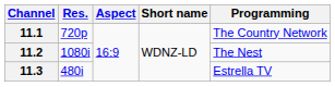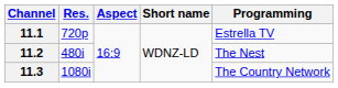 <table class="wikitable">
 <tr>
 <th><a href='#'>Channel</a></th>
 <th><a href='#'>Res.</a></th>
 <th><a href='#'>Aspect</a></th>
 <th>Short name</th>
 <th>Programming</th>
 </tr>
 <tr>
 <th scope = "row">11.1</th>
 <td><a href='#'>720p</a></td>
 <td rowspan="3"><a href='#'>16:9</a></td>
 <td rowspan="5">WDNZ-LD</td>
-<td><a href='#'>The Country Network</a></td>
+<td><a href='#'>Estrella TV</a></td>
 </tr>
 <tr>
 <th scope = "row">11.2</th>
-<td><a href='#'>1080i</a></td>
+<td><a href='#'>480i</a></td>
 <td><a href='#'>The Nest</a></td>
 </tr>
 <tr>
 <th scope = "row">11.3</th>
-<td><a href='#'>480i</a></td>
-<td><a href='#'>Estrella TV</a></td>
+<td><a href='#'>1080i</a></td>
+<td><a href='#'>The Country Network</a></td>
 </tr>
 </table>
